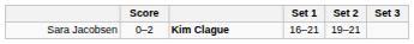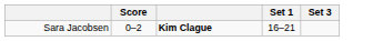 <table class="wikitable" style="text-align: center; font-size:90% ">
 <tr>
 <th align="right" width="150"></th>
 <th width="60">Score</th>
 <th align="left" width="150"></th>
 <th width="50">Set 1</th>
-<th width="50">Set 2</th>
 <th width="50">Set 3</th>
 </tr>
 <tr>
 <td align=right>Sara Jacobsen </td>
 <td align=center>0–2</td>
 <td align=left> <strong>Kim Clague</strong></td>
 <td>16–21</td>
-<td>19–21</td>
 <td></td>
 </tr>
 </table>
